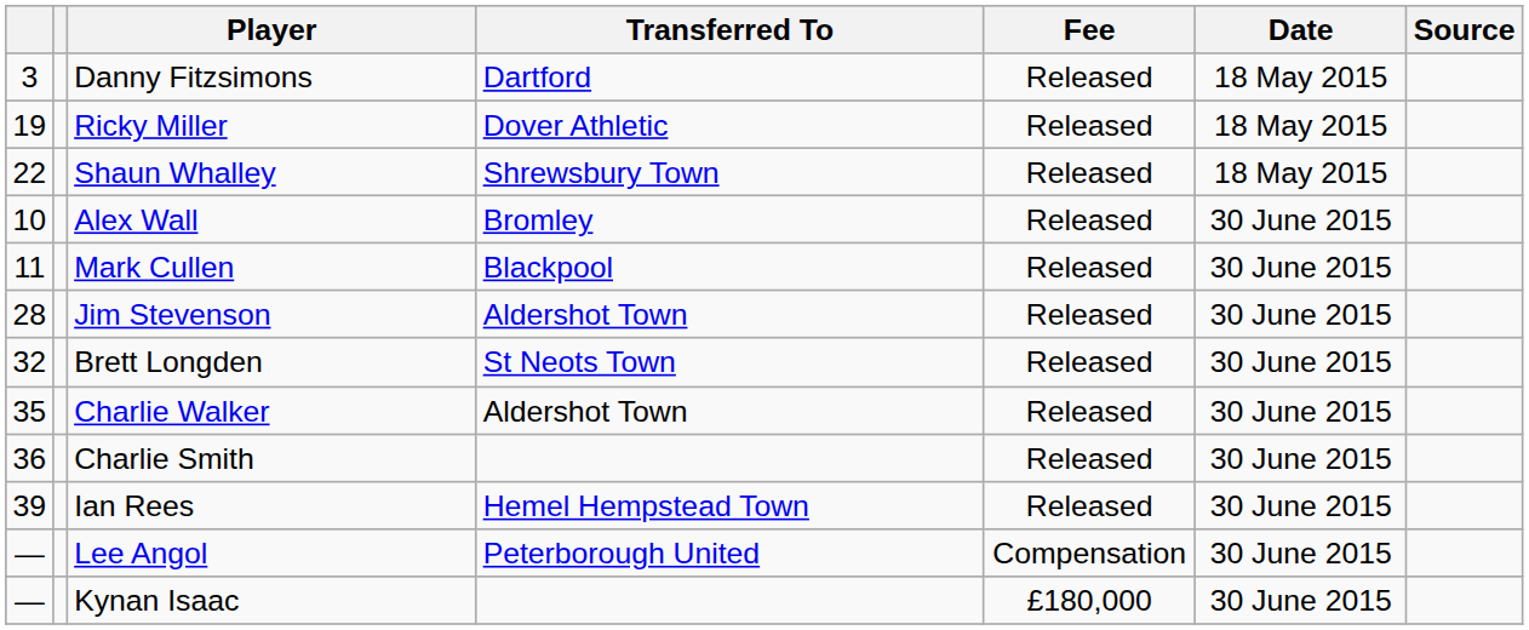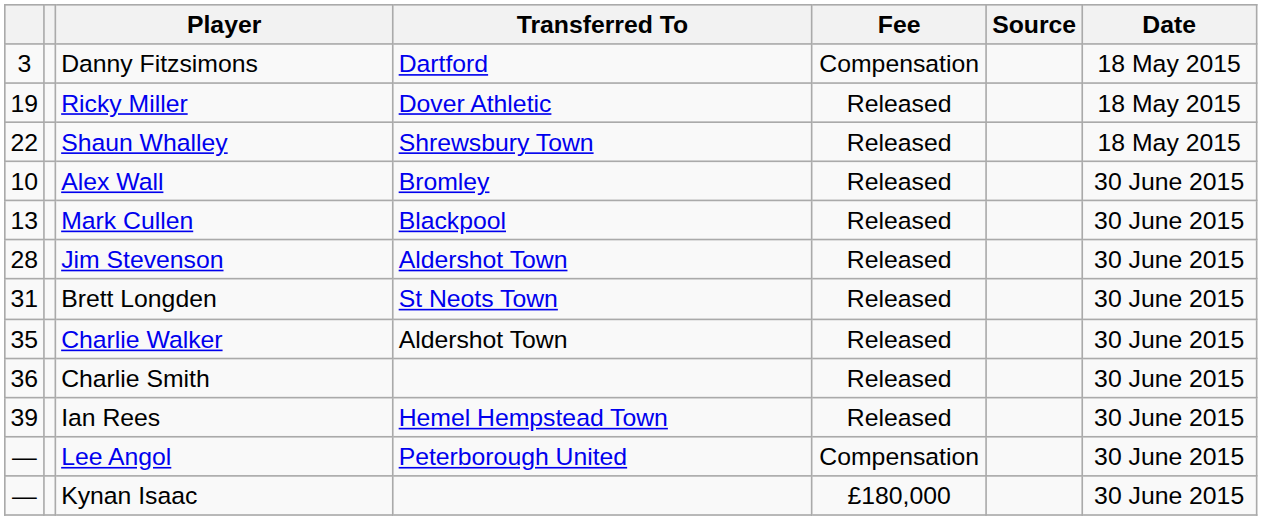 <table class="wikitable plainrowheaders sortable" style="font-size:95%">
 <tr>
 <th></th>
 <th></th>
 <th scope="col" style="width:200px;">Player</th>
 <th scope="col" style="width:250px;">Transferred To</th>
 <th scope="col" style="width:100px;">Fee</th>
+<th>Source</th>
 <th scope="col" style="width:100px;">Date</th>
-<th>Source</th>
 </tr>
 <tr>
 <td align=center>3</td>
 <td align=center></td>
 <td> Danny Fitzsimons</td>
 <td> <a href='#'>Dartford</a></td>
-<td align=center>Released</td>
+<td align=center>Compensation</td>
+<td align=center></td>
 <td align=center>18 May 2015</td>
-<td align=center></td>
 </tr>
 <tr>
 <td align=center>19</td>
 <td align=center></td>
 <td> <a href='#'>Ricky Miller</a></td>
 <td> <a href='#'>Dover Athletic</a></td>
 <td align=center>Released</td>
+<td align=center></td>
 <td align=center>18 May 2015</td>
-<td align=center></td>
 </tr>
 <tr>
 <td align=center>22</td>
 <td align=center></td>
 <td> <a href='#'>Shaun Whalley</a></td>
 <td> <a href='#'>Shrewsbury Town</a></td>
 <td align=center>Released</td>
+<td align=center></td>
 <td align=center>18 May 2015</td>
-<td align=center></td>
 </tr>
 <tr>
 <td align=center>10</td>
 <td align=center></td>
 <td> <a href='#'>Alex Wall</a></td>
 <td> <a href='#'>Bromley</a></td>
 <td align=center>Released</td>
+<td align=center></td>
 <td align=center>30 June 2015</td>
-<td align=center></td>
 </tr>
 <tr>
-<td align=center>11</td>
+<td align=center>13</td>
 <td align=center></td>
 <td> <a href='#'>Mark Cullen</a></td>
 <td> <a href='#'>Blackpool</a></td>
 <td align=center>Released</td>
+<td align=center></td>
 <td align=center>30 June 2015</td>
-<td align=center></td>
 </tr>
 <tr>
 <td align=center>28</td>
 <td align=center></td>
 <td> <a href='#'>Jim Stevenson</a></td>
 <td> <a href='#'>Aldershot Town</a></td>
 <td align=center>Released</td>
+<td align=center></td>
 <td align=center>30 June 2015</td>
-<td align=center></td>
 </tr>
 <tr>
-<td align=center>32</td>
+<td align=center>31</td>
 <td align=center></td>
 <td> Brett Longden</td>
 <td> <a href='#'>St Neots Town</a></td>
 <td align=center>Released</td>
+<td align=center></td>
 <td align=center>30 June 2015</td>
-<td align=center></td>
 </tr>
 <tr>
 <td align=center>35</td>
 <td align=center></td>
 <td> <a href='#'>Charlie Walker</a></td>
 <td> Aldershot Town</td>
 <td align=center>Released</td>
+<td align=center></td>
 <td align=center>30 June 2015</td>
-<td align=center></td>
 </tr>
 <tr>
 <td align=center>36</td>
 <td align=center></td>
 <td> Charlie Smith</td>
 <td></td>
 <td align=center>Released</td>
+<td align=center></td>
 <td align=center>30 June 2015</td>
-<td align=center></td>
 </tr>
 <tr>
 <td align=center>39</td>
 <td align=center></td>
 <td> Ian Rees</td>
 <td> <a href='#'>Hemel Hempstead Town</a></td>
 <td align=center>Released</td>
+<td align=center></td>
 <td align=center>30 June 2015</td>
-<td align=center></td>
 </tr>
 <tr>
 <td align=center>—</td>
 <td align=center></td>
 <td> <a href='#'>Lee Angol</a></td>
 <td> <a href='#'>Peterborough United</a></td>
 <td align=center>Compensation</td>
+<td align=center></td>
 <td align=center>30 June 2015</td>
-<td align=center></td>
 </tr>
 <tr>
 <td align=center>—</td>
 <td align=center></td>
 <td> Kynan Isaac</td>
 <td></td>
 <td align=center>£180,000</td>
+<td align=center></td>
 <td align=center>30 June 2015</td>
-<td align=center></td>
 </tr>
 </table>
